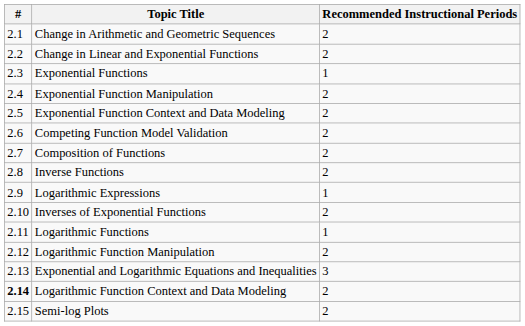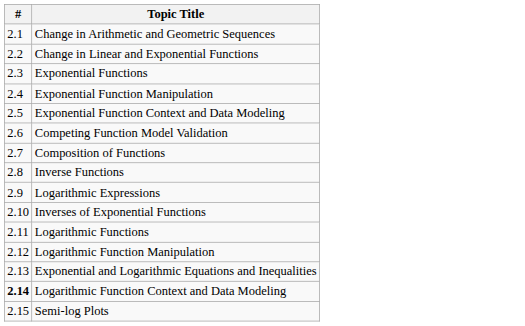 <table class="wikitable">
 <tr>
 <th>#</th>
 <th>Topic Title</th>
-<th>Recommended Instructional Periods</th>
 </tr>
 <tr>
 <td>2.1</td>
 <td>Change in Arithmetic and Geometric Sequences</td>
-<td>2</td>
 </tr>
 <tr>
 <td>2.2</td>
 <td>Change in Linear and Exponential Functions</td>
-<td>2</td>
 </tr>
 <tr>
 <td>2.3</td>
 <td>Exponential Functions</td>
-<td>1</td>
 </tr>
 <tr>
 <td>2.4</td>
 <td>Exponential Function Manipulation</td>
-<td>2</td>
 </tr>
 <tr>
 <td>2.5</td>
 <td>Exponential Function Context and Data Modeling</td>
-<td>2</td>
 </tr>
 <tr>
 <td>2.6</td>
 <td>Competing Function Model Validation</td>
-<td>2</td>
 </tr>
 <tr>
 <td>2.7</td>
 <td>Composition of Functions</td>
-<td>2</td>
 </tr>
 <tr>
 <td>2.8</td>
 <td>Inverse Functions</td>
-<td>2</td>
 </tr>
 <tr>
 <td>2.9</td>
 <td>Logarithmic Expressions</td>
-<td>1</td>
 </tr>
 <tr>
 <td>2.10</td>
 <td>Inverses of Exponential Functions</td>
-<td>2</td>
 </tr>
 <tr>
 <td>2.11</td>
 <td>Logarithmic Functions</td>
-<td>1</td>
 </tr>
 <tr>
 <td>2.12</td>
 <td>Logarithmic Function Manipulation</td>
-<td>2</td>
 </tr>
 <tr>
 <td>2.13</td>
 <td>Exponential and Logarithmic Equations and Inequalities</td>
-<td>3</td>
 </tr>
 <tr>
 <td><strong>2.14</strong></td>
 <td>Logarithmic Function Context and Data Modeling</td>
-<td>2</td>
 </tr>
 <tr>
 <td>2.15</td>
 <td>Semi-log Plots</td>
-<td>2</td>
 </tr>
 </table>
